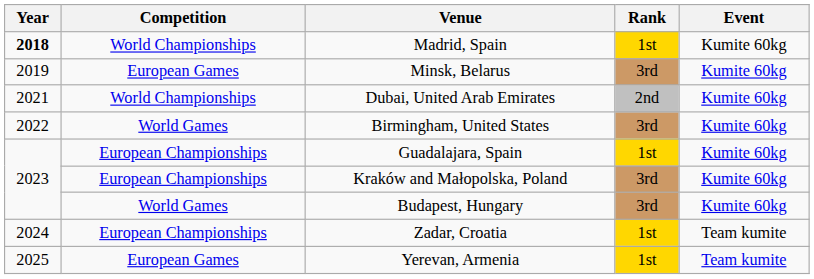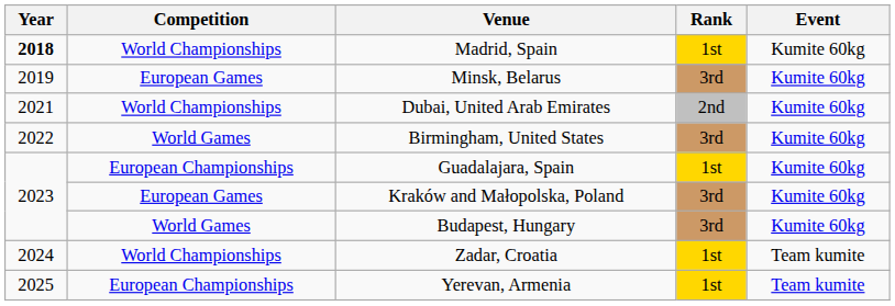 <table class="wikitable sortable" width=45% style="font-size:90%; text-align:center;">
 <tr>
 <th>Year</th>
 <th>Competition</th>
 <th>Venue</th>
 <th>Rank</th>
 <th>Event</th>
 </tr>
 <tr>
 <td><strong>2018</strong></td>
 <td><a href='#'>World Championships</a></td>
 <td>Madrid, Spain</td>
 <td bgcolor="gold">1st</td>
 <td>Kumite 60kg</td>
 </tr>
 <tr>
 <td>2019</td>
 <td><a href='#'>European Games</a></td>
 <td>Minsk, Belarus</td>
 <td bgcolor="cc9966">3rd</td>
 <td><a href='#'>Kumite 60kg</a></td>
 </tr>
 <tr>
 <td>2021</td>
 <td><a href='#'>World Championships</a></td>
 <td>Dubai, United Arab Emirates</td>
 <td bgcolor="silver">2nd</td>
 <td><a href='#'>Kumite 60kg</a></td>
 </tr>
 <tr>
 <td>2022</td>
 <td><a href='#'>World Games</a></td>
 <td>Birmingham, United States</td>
 <td bgcolor="cc9966">3rd</td>
 <td><a href='#'>Kumite 60kg</a></td>
 </tr>
 <tr>
 <td rowspan=3>2023</td>
 <td><a href='#'>European Championships</a></td>
 <td>Guadalajara, Spain</td>
 <td bgcolor="gold">1st</td>
 <td><a href='#'>Kumite 60kg</a></td>
 </tr>
 <tr>
-<td><a href='#'>European Championships</a></td>
+<td><a href='#'>European Games</a></td>
 <td>Kraków and Małopolska, Poland</td>
 <td bgcolor="cc9966">3rd</td>
 <td><a href='#'>Kumite 60kg</a></td>
 </tr>
 <tr>
 <td><a href='#'>World Games</a></td>
 <td>Budapest, Hungary</td>
 <td bgcolor="cc9966">3rd</td>
 <td><a href='#'>Kumite 60kg</a></td>
 </tr>
 <tr>
 <td>2024</td>
-<td><a href='#'>European Championships</a></td>
+<td><a href='#'>World Championships</a></td>
 <td>Zadar, Croatia</td>
 <td bgcolor="gold">1st</td>
 <td>Team kumite</td>
 </tr>
 <tr>
 <td>2025</td>
-<td><a href='#'>European Games</a></td>
+<td><a href='#'>European Championships</a></td>
 <td>Yerevan, Armenia</td>
 <td bgcolor="gold">1st</td>
 <td><a href='#'>Team kumite</a></td>
 </tr>
 </table>
